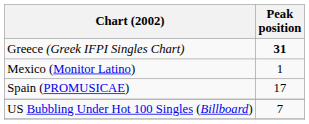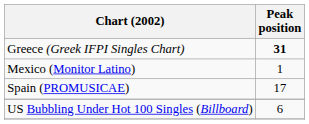 <table class="wikitable">
 <tr>
 <th align="left">Chart (2002)</th>
 <th align="left">Peak<br>position</th>
 </tr>
 <tr>
 <td>Greece <em>(Greek IFPI Singles Chart)</em></td>
 <td style="text-align:center;"><strong>31</strong></td>
 </tr>
 <tr>
 <td>Mexico (<a href='#'>Monitor Latino</a>)</td>
 <td align="center">1</td>
 </tr>
 <tr>
 <td>Spain (<a href='#'>PROMUSICAE</a>)</td>
 <td align="center">17</td>
 </tr>
 <tr>
 </tr>
 <tr>
 <td>US <a href='#'>Bubbling Under Hot 100 Singles</a> (<em><a href='#'>Billboard</a></em>)</td>
-<td align="center">7</td>
+<td align="center">6</td>
 </tr>
 <tr>
 </tr>
 <tr>
 </tr>
 <tr>
 </tr>
 <tr>
 </tr>
 </table>
